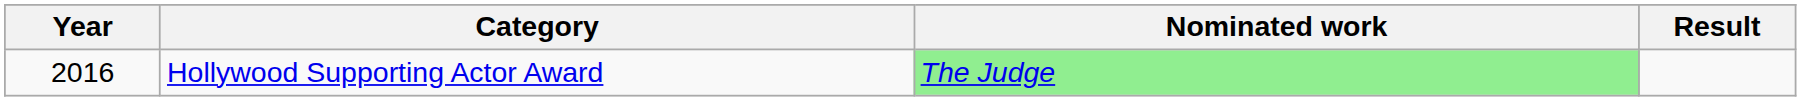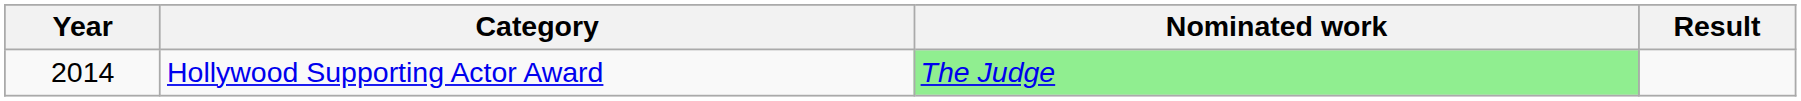 <table class=wikitable>
 <tr>
 <th scope="col" style="width:5em;">Year</th>
 <th scope="col" style="width:26em;">Category</th>
 <th scope="col" style="width:25em;">Nominated work</th>
 <th scope="col" style="width:5em;">Result</th>
 </tr>
 <tr>
-<td style="text-align:center;">2016</td>
+<td style="text-align:center;">2014</td>
 <td><a href='#'>Hollywood Supporting Actor Award</a></td>
 <td style="background: lightgreen;"><em><a href='#'>The Judge</a></em></td>
 <td></td>
 </tr>
 </table>
